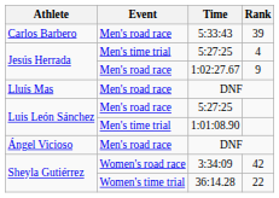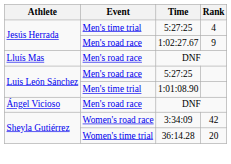 <table class="wikitable" style="font-size:90%">
 <tr>
 <th>Athlete</th>
 <th>Event</th>
 <th>Time</th>
 <th>Rank</th>
-</tr>
-<tr align=center>
-<td align=left><a href='#'>Carlos Barbero</a></td>
-<td align=left><a href='#'>Men's road race</a></td>
-<td>5:33:43</td>
-<td>39</td>
 </tr>
 <tr align=center>
 <td align=left rowspan=2><a href='#'>Jesús Herrada</a></td>
 <td align=left><a href='#'>Men's time trial</a></td>
 <td>5:27:25</td>
 <td>4</td>
 </tr>
 <tr align=center>
 <td align=left><a href='#'>Men's road race</a></td>
 <td>1:02:27.67</td>
 <td>9</td>
 </tr>
 <tr align=center>
 <td align=left><a href='#'>Lluís Mas</a></td>
 <td align=left><a href='#'>Men's road race</a></td>
 <td colspan=2>DNF</td>
 </tr>
 <tr align=center>
 <td align=left rowspan=2><a href='#'>Luis León Sánchez</a></td>
 <td align=left><a href='#'>Men's road race</a></td>
 <td>5:27:25</td>
 <td></td>
 </tr>
 <tr align=center>
 <td align=left><a href='#'>Men's time trial</a></td>
 <td>1:01:08.90</td>
 <td></td>
 </tr>
 <tr align=center>
 <td align=left><a href='#'>Ángel Vicioso</a></td>
 <td align=left><a href='#'>Men's road race</a></td>
 <td colspan=2>DNF</td>
 </tr>
 <tr align=center>
 <td align=left rowspan=2><a href='#'>Sheyla Gutiérrez</a></td>
 <td align=left><a href='#'>Women's road race</a></td>
 <td>3:34:09</td>
 <td>42</td>
 </tr>
 <tr align=center>
 <td align=left><a href='#'>Women's time trial</a></td>
 <td>36:14.28</td>
-<td>22</td>
+<td>20</td>
 </tr>
 </table>
